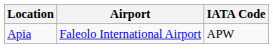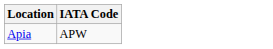 <table class="wikitable">
 <tr>
 <th>Location</th>
-<th>Airport</th>
 <th>IATA Code</th>
 </tr>
 <tr>
 <td><a href='#'>Apia</a></td>
-<td><a href='#'>Faleolo International Airport</a></td>
 <td>APW</td>
 </tr>
 </table>
